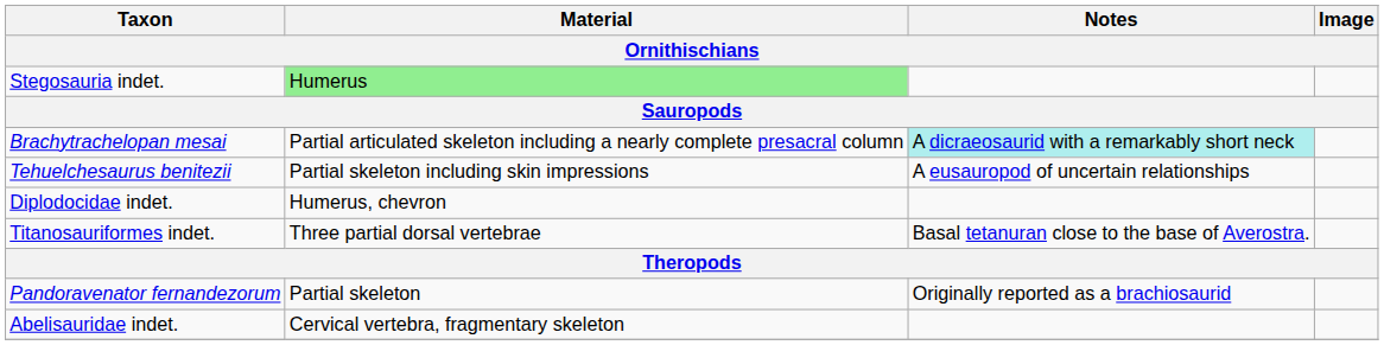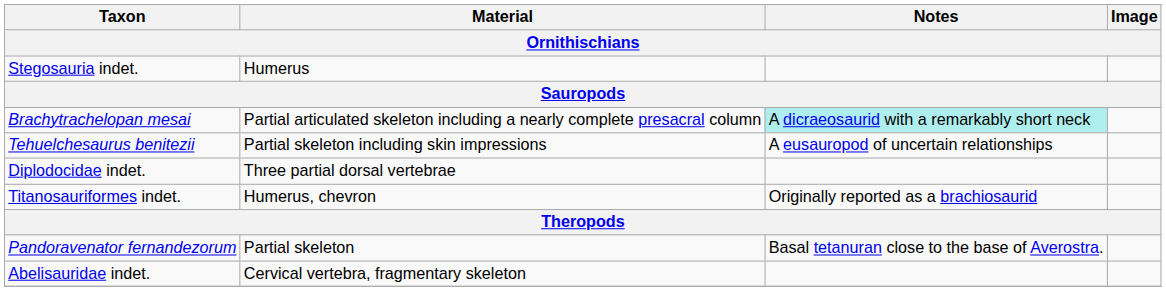 <table class="wikitable">
 <tr>
 </tr>
 <tr>
 <th>Taxon</th>
 <th>Material</th>
 <th>Notes</th>
 <th>Image</th>
 </tr>
 <tr>
 <th colspan="5" align="center"><a href='#'>Ornithischians</a></th>
 </tr>
 <tr>
 <td><a href='#'>Stegosauria</a> indet.</td>
-<td style="background: lightgreen;">Humerus</td>
+<td>Humerus</td>
 <td></td>
 <td></td>
 </tr>
 <tr>
 <th colspan="5" align="center"><a href='#'>Sauropods</a></th>
 </tr>
 <tr>
 <td><em><a href='#'>Brachytrachelopan mesai</a></em></td>
 <td>Partial articulated skeleton including a nearly complete <a href='#'>presacral</a> column</td>
 <td style="background: paleturquoise;">A <a href='#'>dicraeosaurid</a> with a remarkably short neck</td>
 <td></td>
 </tr>
 <tr>
 <td style="white-space: nowrap;"><em><a href='#'>Tehuelchesaurus benitezii</a></em></td>
 <td>Partial skeleton including skin impressions</td>
 <td>A <a href='#'>eusauropod</a> of uncertain relationships</td>
 <td></td>
 </tr>
 <tr>
 <td><a href='#'>Diplodocidae</a> indet.</td>
-<td>Humerus, chevron</td>
+<td>Three partial dorsal vertebrae</td>
 <td></td>
 <td></td>
 </tr>
 <tr>
 <td><a href='#'>Titanosauriformes</a> indet.</td>
-<td>Three partial dorsal vertebrae</td>
-<td>Basal <a href='#'>tetanuran</a> close to the base of <a href='#'>Averostra</a>.</td>
+<td>Humerus, chevron</td>
+<td>Originally reported as a <a href='#'>brachiosaurid</a></td>
 <td></td>
 </tr>
 <tr>
 <th colspan="5" align="center"><a href='#'>Theropods</a></th>
 </tr>
 <tr>
 <td style="white-space: nowrap;"><em><a href='#'>Pandoravenator fernandezorum</a></em></td>
 <td>Partial skeleton</td>
-<td>Originally reported as a <a href='#'>brachiosaurid</a></td>
+<td>Basal <a href='#'>tetanuran</a> close to the base of <a href='#'>Averostra</a>.</td>
 <td></td>
 </tr>
 <tr>
 <td><a href='#'>Abelisauridae</a> indet.</td>
 <td>Cervical vertebra, fragmentary skeleton</td>
 <td></td>
 <td></td>
 </tr>
 <tr>
 </tr>
 </table>
